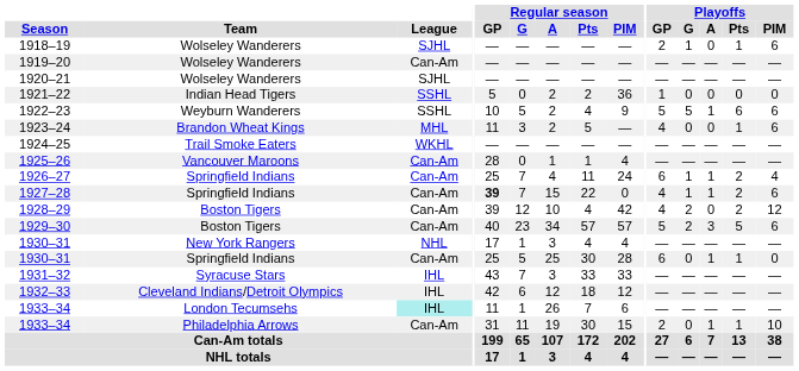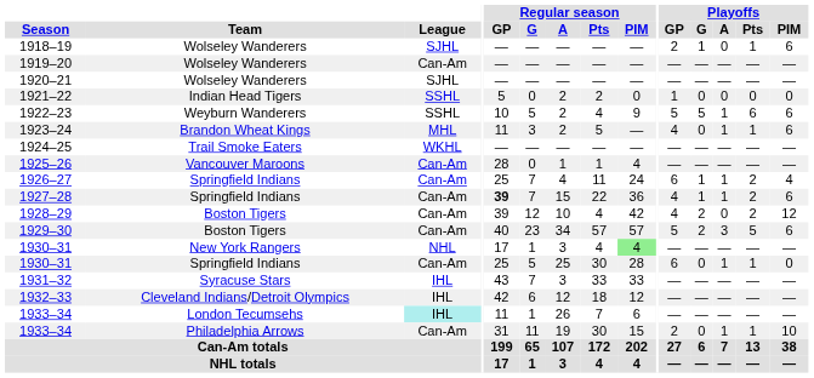 <table border="0" cellpadding="1" cellspacing="0" style="text-align:center; width:60em">
 <tr bgcolor="#e0e0e0">
 <th colspan="3" bgcolor="#ffffff"></th>
 <th rowspan="100" bgcolor="#ffffff"></th>
 <th colspan="5"><a href='#'>Regular season</a></th>
 <th rowspan="100" bgcolor="#ffffff"></th>
 <th colspan="5"><a href='#'>Playoffs</a></th>
 </tr>
 <tr bgcolor="#e0e0e0">
 <th><a href='#'>Season</a></th>
 <th>Team</th>
 <th>League</th>
 <th>GP</th>
 <th><a href='#'>G</a></th>
 <th><a href='#'>A</a></th>
 <th><a href='#'>Pts</a></th>
 <th><a href='#'>PIM</a></th>
 <th>GP</th>
 <th>G</th>
 <th>A</th>
 <th>Pts</th>
 <th>PIM</th>
 </tr>
 <tr>
 <td>1918–19</td>
 <td>Wolseley Wanderers</td>
 <td><a href='#'>SJHL</a></td>
 <td>—</td>
 <td>—</td>
 <td>—</td>
 <td>—</td>
 <td>—</td>
 <td>2</td>
 <td>1</td>
 <td>0</td>
 <td>1</td>
 <td>6</td>
 </tr>
 <tr bgcolor="#f0f0f0">
 <td>1919–20</td>
 <td>Wolseley Wanderers</td>
 <td>Can-Am</td>
 <td>—</td>
 <td>—</td>
 <td>—</td>
 <td>—</td>
 <td>—</td>
 <td>—</td>
 <td>—</td>
 <td>—</td>
 <td>—</td>
 <td>—</td>
 </tr>
 <tr>
 <td>1920–21</td>
 <td>Wolseley Wanderers</td>
 <td>SJHL</td>
 <td>—</td>
 <td>—</td>
 <td>—</td>
 <td>—</td>
 <td>—</td>
 <td>—</td>
 <td>—</td>
 <td>—</td>
 <td>—</td>
 <td>—</td>
 </tr>
 <tr bgcolor="#f0f0f0">
 <td>1921–22</td>
 <td>Indian Head Tigers</td>
 <td><a href='#'>SSHL</a></td>
 <td>5</td>
 <td>0</td>
 <td>2</td>
 <td>2</td>
-<td>36</td>
+<td>0</td>
 <td>1</td>
 <td>0</td>
 <td>0</td>
 <td>0</td>
 <td>0</td>
 </tr>
 <tr>
 <td>1922–23</td>
 <td>Weyburn Wanderers</td>
 <td>SSHL</td>
 <td>10</td>
 <td>5</td>
 <td>2</td>
 <td>4</td>
 <td>9</td>
 <td>5</td>
 <td>5</td>
 <td>1</td>
 <td>6</td>
 <td>6</td>
 </tr>
 <tr bgcolor="#f0f0f0">
 <td>1923–24</td>
 <td><a href='#'>Brandon Wheat Kings</a></td>
 <td><a href='#'>MHL</a></td>
 <td>11</td>
 <td>3</td>
 <td>2</td>
 <td>5</td>
 <td>—</td>
 <td>4</td>
 <td>0</td>
-<td>0</td>
+<td>1</td>
 <td>1</td>
 <td>6</td>
 </tr>
 <tr>
 <td>1924–25</td>
 <td><a href='#'>Trail Smoke Eaters</a></td>
 <td><a href='#'>WKHL</a></td>
 <td>—</td>
 <td>—</td>
 <td>—</td>
 <td>—</td>
 <td>—</td>
 <td>—</td>
 <td>—</td>
 <td>—</td>
 <td>—</td>
 <td>—</td>
 </tr>
 <tr bgcolor="#f0f0f0">
 <td><a href='#'>1925–26</a></td>
 <td><a href='#'>Vancouver Maroons</a></td>
 <td><a href='#'>Can-Am</a></td>
 <td>28</td>
 <td>0</td>
 <td>1</td>
 <td>1</td>
 <td>4</td>
 <td>—</td>
 <td>—</td>
 <td>—</td>
 <td>—</td>
 <td>—</td>
 </tr>
 <tr>
 <td><a href='#'>1926–27</a></td>
 <td><a href='#'>Springfield Indians</a></td>
 <td><a href='#'>Can-Am</a></td>
 <td>25</td>
 <td>7</td>
 <td>4</td>
 <td>11</td>
 <td>24</td>
 <td>6</td>
 <td>1</td>
 <td>1</td>
 <td>2</td>
 <td>4</td>
 </tr>
 <tr bgcolor="#f0f0f0">
 <td><a href='#'>1927–28</a></td>
 <td>Springfield Indians</td>
 <td>Can-Am</td>
 <td><strong>39</strong></td>
 <td>7</td>
 <td>15</td>
 <td>22</td>
-<td>0</td>
+<td>36</td>
 <td>4</td>
 <td>1</td>
 <td>1</td>
 <td>2</td>
 <td>6</td>
 </tr>
 <tr>
 <td><a href='#'>1928–29</a></td>
 <td><a href='#'>Boston Tigers</a></td>
 <td>Can-Am</td>
 <td>39</td>
 <td>12</td>
 <td>10</td>
 <td>4</td>
 <td>42</td>
 <td>4</td>
 <td>2</td>
 <td>0</td>
 <td>2</td>
 <td>12</td>
 </tr>
 <tr bgcolor="#f0f0f0">
 <td><a href='#'>1929–30</a></td>
 <td>Boston Tigers</td>
 <td>Can-Am</td>
 <td>40</td>
 <td>23</td>
 <td>34</td>
 <td>57</td>
 <td>57</td>
 <td>5</td>
 <td>2</td>
 <td>3</td>
 <td>5</td>
 <td>6</td>
 </tr>
 <tr>
 <td><a href='#'>1930–31</a></td>
 <td><a href='#'>New York Rangers</a></td>
 <td><a href='#'>NHL</a></td>
 <td>17</td>
 <td>1</td>
 <td>3</td>
 <td>4</td>
-<td>4</td>
+<td style="background: lightgreen;">4</td>
 <td>—</td>
 <td>—</td>
 <td>—</td>
 <td>—</td>
 <td>—</td>
 </tr>
 <tr bgcolor="#f0f0f0">
 <td><a href='#'>1930–31</a></td>
 <td>Springfield Indians</td>
 <td>Can-Am</td>
 <td>25</td>
 <td>5</td>
 <td>25</td>
 <td>30</td>
 <td>28</td>
 <td>6</td>
 <td>0</td>
 <td>1</td>
 <td>1</td>
 <td>0</td>
 </tr>
 <tr>
 <td><a href='#'>1931–32</a></td>
 <td><a href='#'>Syracuse Stars</a></td>
 <td><a href='#'>IHL</a></td>
 <td>43</td>
 <td>7</td>
 <td>3</td>
 <td>33</td>
 <td>33</td>
 <td>—</td>
 <td>—</td>
 <td>—</td>
 <td>—</td>
 <td>—</td>
 </tr>
 <tr bgcolor="#f0f0f0">
 <td><a href='#'>1932–33</a></td>
 <td><a href='#'>Cleveland Indians</a>/<a href='#'>Detroit Olympics</a></td>
 <td>IHL</td>
 <td>42</td>
 <td>6</td>
 <td>12</td>
 <td>18</td>
 <td>12</td>
 <td>—</td>
 <td>—</td>
 <td>—</td>
 <td>—</td>
 <td>—</td>
 </tr>
 <tr>
 <td><a href='#'>1933–34</a></td>
 <td><a href='#'>London Tecumsehs</a></td>
 <td style="background: paleturquoise;">IHL</td>
 <td>11</td>
 <td>1</td>
 <td>26</td>
 <td>7</td>
 <td>6</td>
 <td>—</td>
 <td>—</td>
 <td>—</td>
 <td>—</td>
 <td>—</td>
 </tr>
 <tr bgcolor="#f0f0f0">
 <td><a href='#'>1933–34</a></td>
 <td><a href='#'>Philadelphia Arrows</a></td>
 <td>Can-Am</td>
 <td>31</td>
 <td>11</td>
 <td>19</td>
 <td>30</td>
 <td>15</td>
 <td>2</td>
 <td>0</td>
 <td>1</td>
 <td>1</td>
 <td>10</td>
 </tr>
 <tr bgcolor="#e0e0e0">
 <th colspan="3">Can-Am totals</th>
 <th>199</th>
 <th>65</th>
 <th>107</th>
 <th>172</th>
 <th>202</th>
 <th>27</th>
 <th>6</th>
 <th>7</th>
 <th>13</th>
 <th>38</th>
 </tr>
 <tr bgcolor="#e0e0e0">
 <th colspan="3">NHL totals</th>
 <th>17</th>
 <th>1</th>
 <th>3</th>
 <th>4</th>
 <th>4</th>
 <th>—</th>
 <th>—</th>
 <th>—</th>
 <th>—</th>
 <th>—</th>
 </tr>
 </table>
